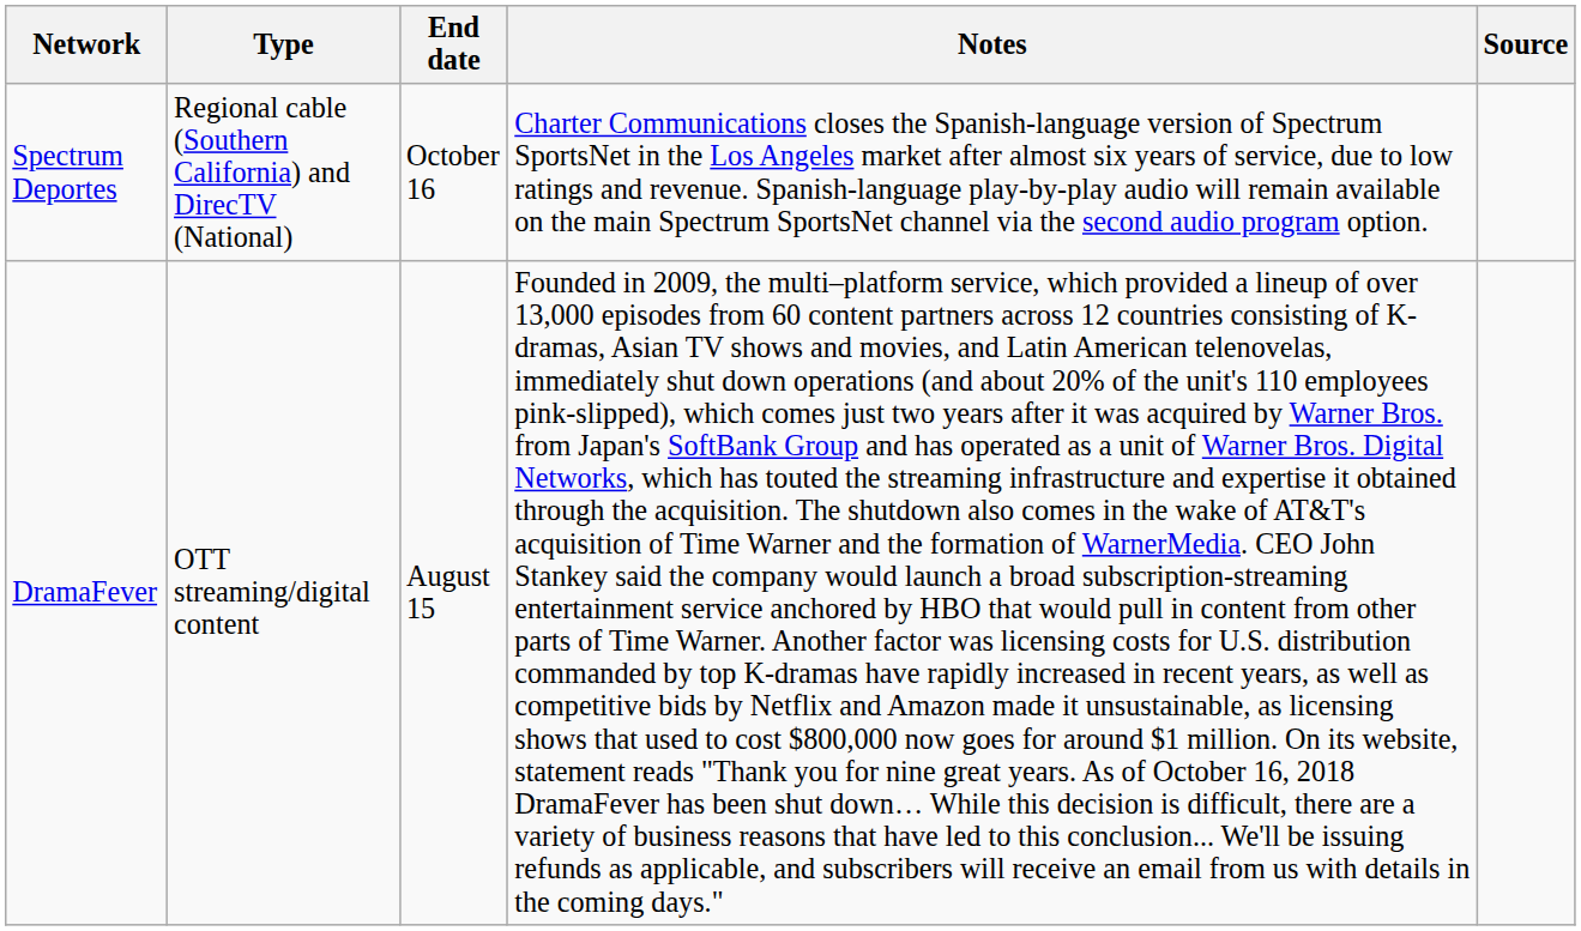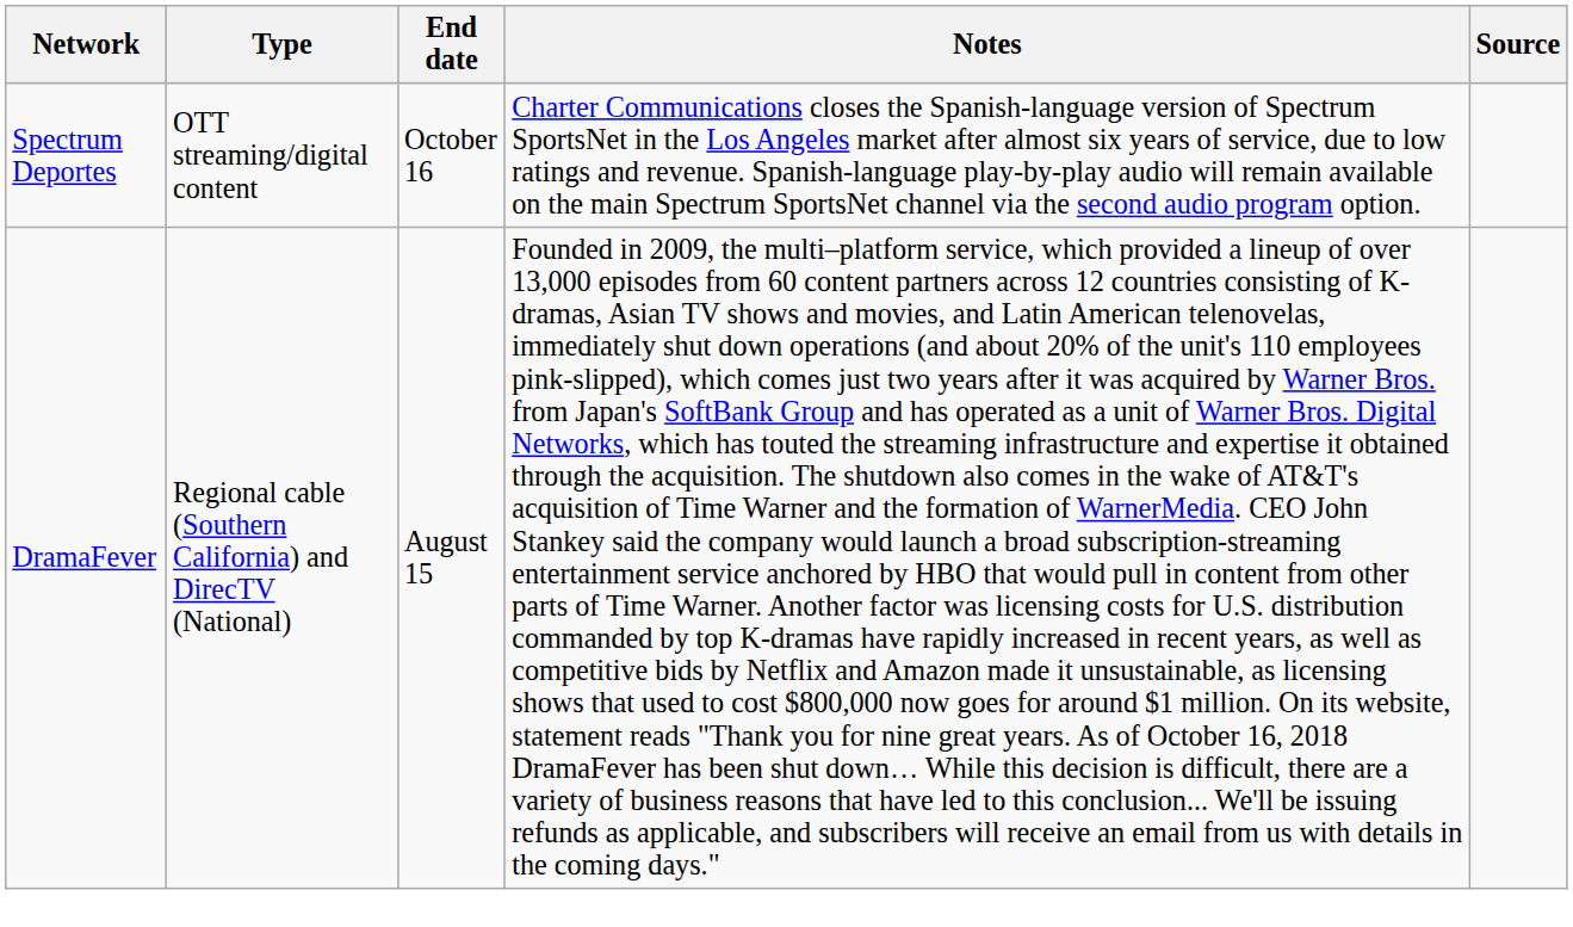 <table class="wikitable">
 <tr>
 <th>Network</th>
 <th>Type</th>
 <th>End date</th>
 <th>Notes</th>
 <th>Source</th>
 </tr>
 <tr>
 <td><a href='#'>Spectrum Deportes</a></td>
-<td>Regional cable (<a href='#'>Southern California</a>) and <a href='#'>DirecTV</a> (National)</td>
+<td>OTT streaming/digital content</td>
 <td>October 16</td>
 <td><a href='#'>Charter Communications</a> closes the Spanish-language version of Spectrum SportsNet in the <a href='#'>Los Angeles</a> market after almost six years of service, due to low ratings and revenue. Spanish-language play-by-play audio will remain available on the main Spectrum SportsNet channel via the <a href='#'>second audio program</a> option.</td>
 <td></td>
 </tr>
 <tr>
 <td><a href='#'>DramaFever</a></td>
-<td>OTT streaming/digital content</td>
+<td>Regional cable (<a href='#'>Southern California</a>) and <a href='#'>DirecTV</a> (National)</td>
 <td>August 15</td>
 <td>Founded in 2009, the multi–platform service, which provided a lineup of over 13,000 episodes from 60 content partners across 12 countries consisting of K-dramas, Asian TV shows and movies, and Latin American telenovelas, immediately shut down operations (and about 20% of the unit's 110 employees pink-slipped), which comes just two years after it was acquired by <a href='#'>Warner Bros.</a> from Japan's <a href='#'>SoftBank Group</a> and has operated as a unit of <a href='#'>Warner Bros. Digital Networks</a>, which has touted the streaming infrastructure and expertise it obtained through the acquisition. The shutdown also comes in the wake of AT&T's acquisition of Time Warner and the formation of <a href='#'>WarnerMedia</a>. CEO John Stankey said the company would launch a broad subscription-streaming entertainment service anchored by HBO that would pull in content from other parts of Time Warner. Another factor was licensing costs for U.S. distribution commanded by top K-dramas have rapidly increased in recent years, as well as competitive bids by Netflix and Amazon made it unsustainable, as licensing shows that used to cost $800,000 now goes for around $1 million. On its website, statement reads "Thank you for nine great years. As of October 16, 2018 DramaFever has been shut down… While this decision is difficult, there are a variety of business reasons that have led to this conclusion... We'll be issuing refunds as applicable, and subscribers will receive an email from us with details in the coming days."</td>
 <td></td>
 </tr>
 </table>
